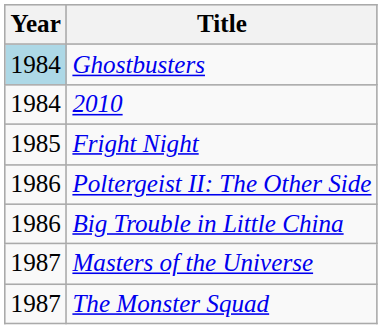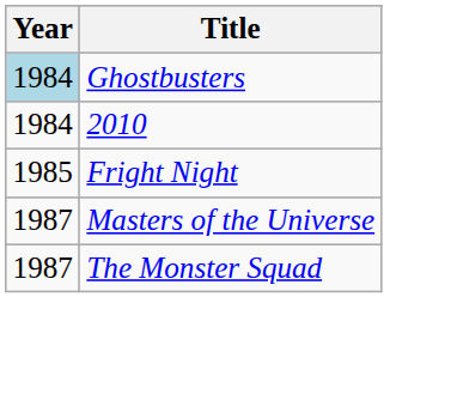 <table class="wikitable sortable">
 <tr>
 <th>Year</th>
 <th>Title</th>
 </tr>
 <tr>
 <td style="background: lightblue;">1984</td>
 <td><em><a href='#'>Ghostbusters</a></em></td>
 </tr>
 <tr>
 <td>1984</td>
 <td><em><a href='#'>2010</a></em></td>
 </tr>
 <tr>
 <td>1985</td>
 <td><em><a href='#'>Fright Night</a></em></td>
 </tr>
 <tr>
-<td>1986</td>
-<td><em><a href='#'>Poltergeist II: The Other Side</a></em></td>
-</tr>
-<tr>
-<td>1986</td>
-<td><em><a href='#'>Big Trouble in Little China</a></em></td>
-</tr>
-<tr>
 <td>1987</td>
 <td><em><a href='#'>Masters of the Universe</a></em></td>
 </tr>
 <tr>
 <td>1987</td>
 <td><em><a href='#'>The Monster Squad</a></em></td>
 </tr>
 </table>
